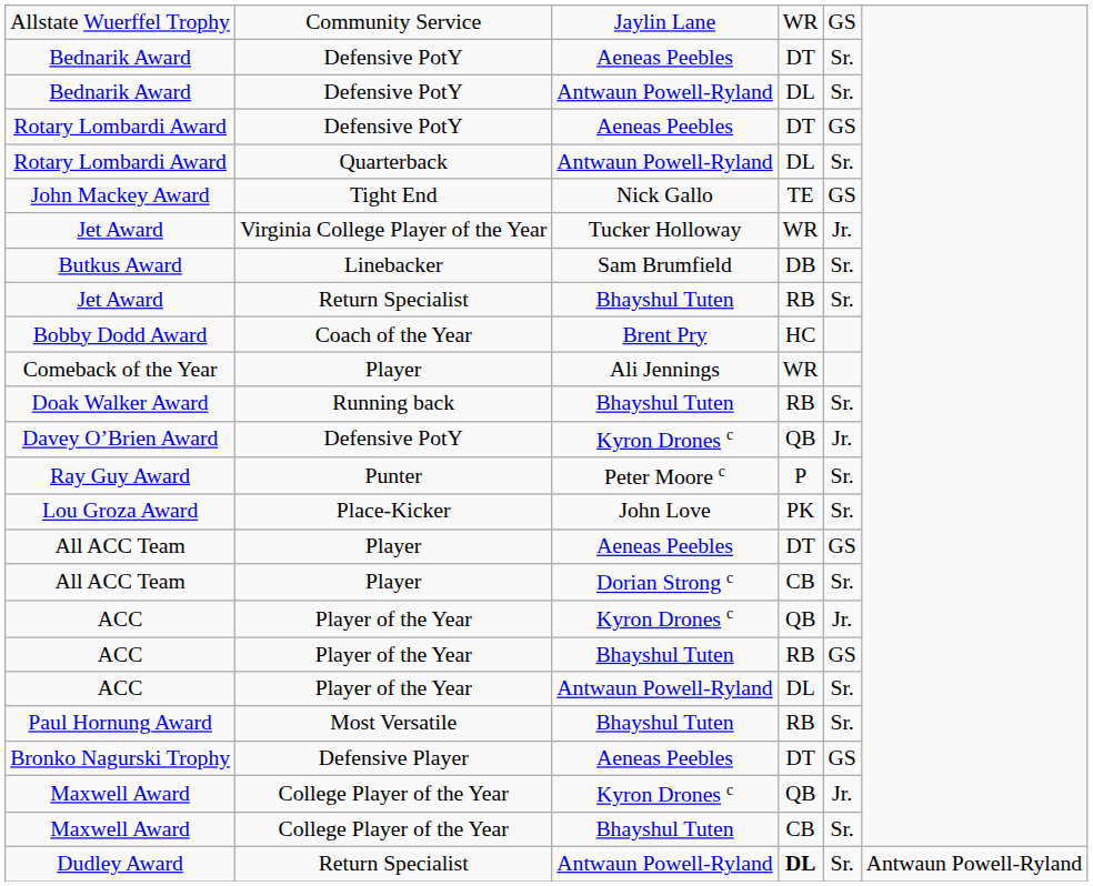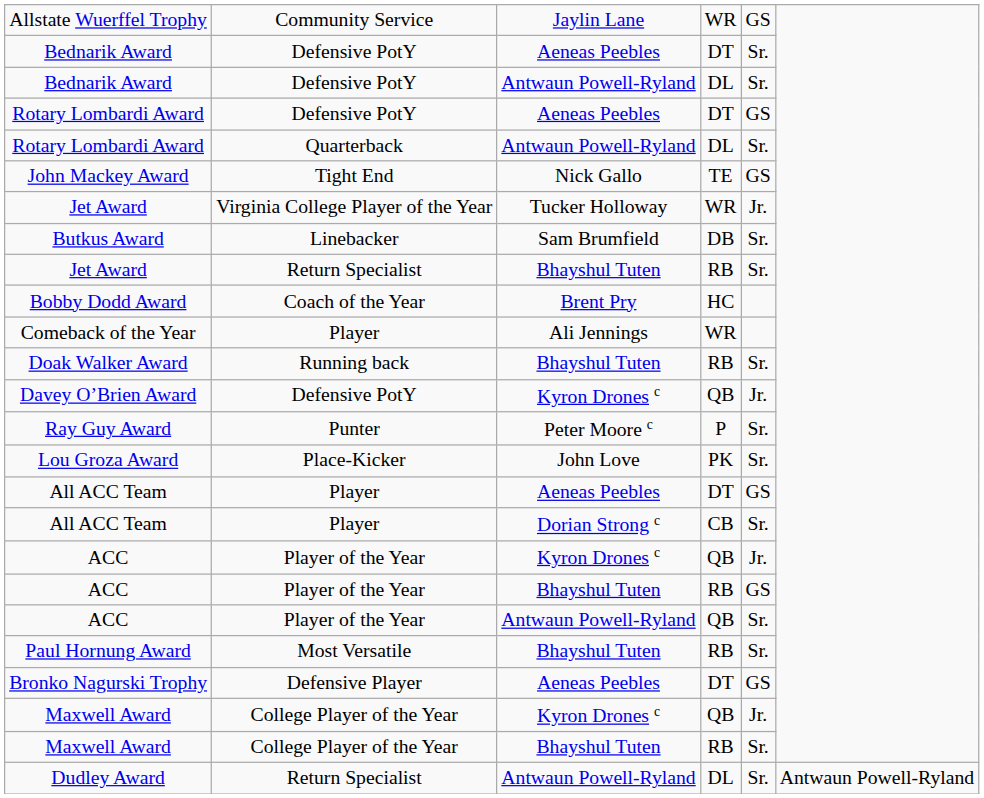 <table class="wikitable sortable">
 <tr align="center">
 <td>Allstate <a href='#'>Wuerffel Trophy</a></td>
 <td>Community Service</td>
 <td><a href='#'>Jaylin Lane</a></td>
 <td>WR</td>
 <td>GS</td>
 </tr>
 <tr align="center">
 <td><a href='#'>Bednarik Award</a></td>
 <td>Defensive PotY</td>
 <td><a href='#'>Aeneas Peebles</a></td>
 <td>DT</td>
 <td>Sr.</td>
 </tr>
 <tr align="center">
 <td><a href='#'>Bednarik Award</a></td>
 <td>Defensive PotY</td>
 <td><a href='#'>Antwaun Powell-Ryland</a></td>
 <td>DL</td>
 <td> Sr.</td>
 </tr>
 <tr align="center">
 <td><a href='#'>Rotary Lombardi Award</a></td>
 <td>Defensive PotY</td>
 <td><a href='#'>Aeneas Peebles</a></td>
 <td>DT</td>
 <td>GS</td>
 </tr>
 <tr align="center">
 <td><a href='#'>Rotary Lombardi Award</a></td>
 <td>Quarterback</td>
 <td><a href='#'>Antwaun Powell-Ryland</a></td>
 <td>DL</td>
 <td> Sr.</td>
 </tr>
 <tr align="center">
 <td><a href='#'>John Mackey Award</a></td>
 <td>Tight End</td>
 <td>Nick Gallo</td>
 <td>TE</td>
 <td>GS</td>
 </tr>
 <tr align="center">
 <td><a href='#'>Jet Award</a></td>
 <td>Virginia College Player of the Year</td>
 <td>Tucker Holloway</td>
 <td>WR</td>
 <td>Jr.</td>
 </tr>
 <tr align="center">
 <td><a href='#'>Butkus Award</a></td>
 <td>Linebacker</td>
 <td>Sam Brumfield</td>
 <td>DB</td>
 <td> Sr.</td>
 </tr>
 <tr align="center">
 <td><a href='#'>Jet Award</a></td>
 <td>Return Specialist</td>
 <td><a href='#'>Bhayshul Tuten</a></td>
 <td>RB</td>
 <td>Sr.</td>
 </tr>
 <tr align="center">
 <td><a href='#'>Bobby Dodd Award</a></td>
 <td>Coach of the Year</td>
 <td><a href='#'>Brent Pry</a></td>
 <td>HC</td>
 <td></td>
 </tr>
 <tr align="center">
 <td>Comeback of the Year</td>
 <td>Player</td>
 <td>Ali Jennings</td>
 <td>WR</td>
 <td></td>
 </tr>
 <tr align="center">
 <td><a href='#'>Doak Walker Award</a></td>
 <td>Running back</td>
 <td><a href='#'>Bhayshul Tuten</a></td>
 <td>RB</td>
 <td>Sr.</td>
 </tr>
 <tr align="center">
 <td><a href='#'>Davey O’Brien Award</a></td>
 <td>Defensive PotY</td>
 <td><a href='#'>Kyron Drones</a> <small><sup>c</sup></small></td>
 <td>QB</td>
 <td> Jr.</td>
 </tr>
 <tr align="center">
 <td><a href='#'>Ray Guy Award</a></td>
 <td>Punter</td>
 <td>Peter Moore <small><sup>c</sup></small></td>
 <td>P</td>
 <td> Sr.</td>
 </tr>
 <tr align="center">
 <td><a href='#'>Lou Groza Award</a></td>
 <td>Place-Kicker</td>
 <td>John Love</td>
 <td>PK</td>
 <td>Sr.</td>
 </tr>
 <tr align="center">
 <td>All ACC Team</td>
 <td>Player</td>
 <td><a href='#'>Aeneas Peebles</a></td>
 <td>DT</td>
 <td>GS</td>
 </tr>
 <tr align="center">
 <td>All ACC Team</td>
 <td>Player</td>
 <td><a href='#'>Dorian Strong</a> <small><sup>c</sup></small></td>
 <td>CB</td>
 <td>Sr.</td>
 </tr>
 <tr align="center">
 <td>ACC</td>
 <td>Player of the Year</td>
 <td><a href='#'>Kyron Drones</a> <small><sup>c</sup></small></td>
 <td>QB</td>
 <td> Jr.</td>
 </tr>
 <tr align="center">
 <td>ACC</td>
 <td>Player of the Year</td>
 <td><a href='#'>Bhayshul Tuten</a></td>
 <td>RB</td>
 <td>GS</td>
 </tr>
 <tr align="center">
 <td>ACC</td>
 <td>Player of the Year</td>
 <td><a href='#'>Antwaun Powell-Ryland</a></td>
-<td>DL</td>
+<td>QB</td>
 <td> Sr.</td>
 </tr>
 <tr align="center">
 <td><a href='#'>Paul Hornung Award</a></td>
 <td>Most Versatile</td>
 <td><a href='#'>Bhayshul Tuten</a></td>
 <td>RB</td>
 <td>Sr.</td>
 </tr>
 <tr align="center">
 <td><a href='#'>Bronko Nagurski Trophy</a></td>
 <td>Defensive Player</td>
 <td><a href='#'>Aeneas Peebles</a></td>
 <td>DT</td>
 <td>GS</td>
 </tr>
 <tr align="center">
 <td><a href='#'>Maxwell Award</a></td>
 <td>College Player of the Year</td>
 <td><a href='#'>Kyron Drones</a> <small><sup>c</sup></small></td>
 <td>QB</td>
 <td> Jr.</td>
 </tr>
 <tr align="center">
 <td><a href='#'>Maxwell Award</a></td>
 <td>College Player of the Year</td>
 <td><a href='#'>Bhayshul Tuten</a></td>
-<td>CB</td>
+<td>RB</td>
 <td>Sr.</td>
 </tr>
 <tr align="center">
 <td><a href='#'>Dudley Award</a></td>
 <td>Return Specialist</td>
 <td><a href='#'>Antwaun Powell-Ryland</a></td>
-<td><strong>DL</strong></td>
+<td>DL</td>
 <td>Sr.</td>
 <td>Antwaun Powell-Ryland</td>
 </tr>
 <tr align="center">
 </tr>
 </table>
